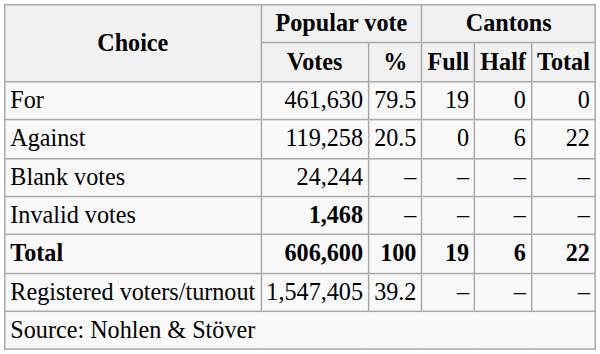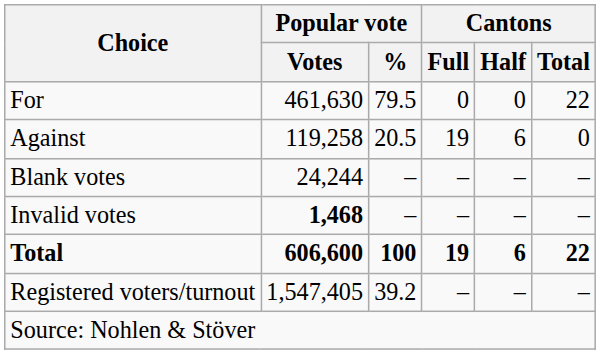 <table class=wikitable style=text-align:right>
 <tr>
 <th rowspan=2>Choice</th>
 <th colspan=2>Popular vote</th>
 <th colspan=3>Cantons</th>
 </tr>
 <tr>
 <th>Votes</th>
 <th>%</th>
 <th>Full</th>
 <th>Half</th>
 <th>Total</th>
 </tr>
 <tr>
 <td align=left>For</td>
 <td>461,630</td>
 <td>79.5</td>
-<td>19</td>
 <td>0</td>
 <td>0</td>
+<td>22</td>
 </tr>
 <tr>
 <td align=left>Against</td>
 <td>119,258</td>
 <td>20.5</td>
+<td>19</td>
+<td>6</td>
 <td>0</td>
-<td>6</td>
-<td>22</td>
 </tr>
 <tr>
 <td align=left>Blank votes</td>
 <td>24,244</td>
 <td>–</td>
 <td>–</td>
 <td>–</td>
 <td>–</td>
 </tr>
 <tr>
 <td align=left>Invalid votes</td>
 <td><strong>1,468</strong></td>
 <td>–</td>
 <td>–</td>
 <td>–</td>
 <td>–</td>
 </tr>
 <tr>
 <td align=left><strong>Total</strong></td>
 <td><strong>606,600</strong></td>
 <td><strong>100</strong></td>
 <td><strong>19</strong></td>
 <td><strong>6</strong></td>
 <td><strong>22</strong></td>
 </tr>
 <tr>
 <td align=left>Registered voters/turnout</td>
 <td>1,547,405</td>
 <td>39.2</td>
 <td>–</td>
 <td>–</td>
 <td>–</td>
 </tr>
 <tr>
 <td align=left colspan=6>Source: Nohlen & Stöver</td>
 </tr>
 </table>
